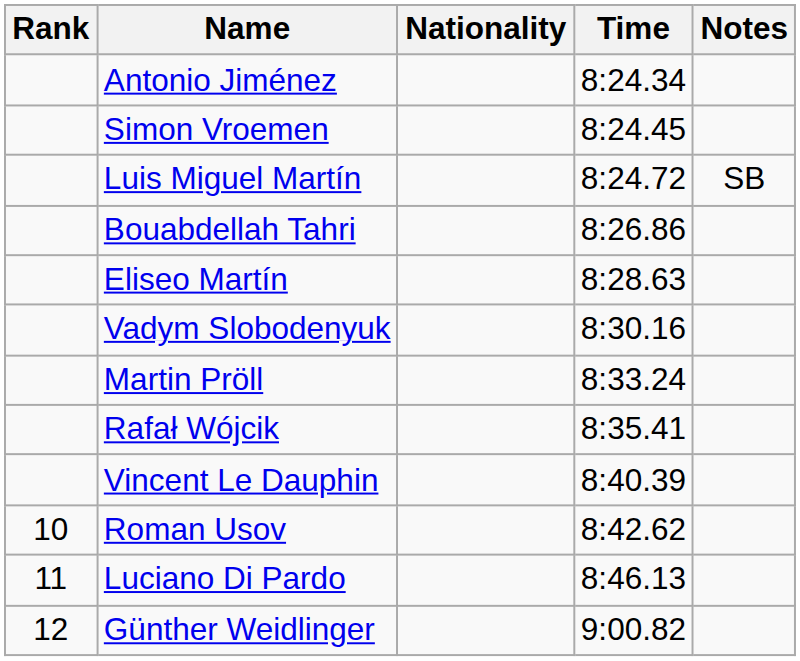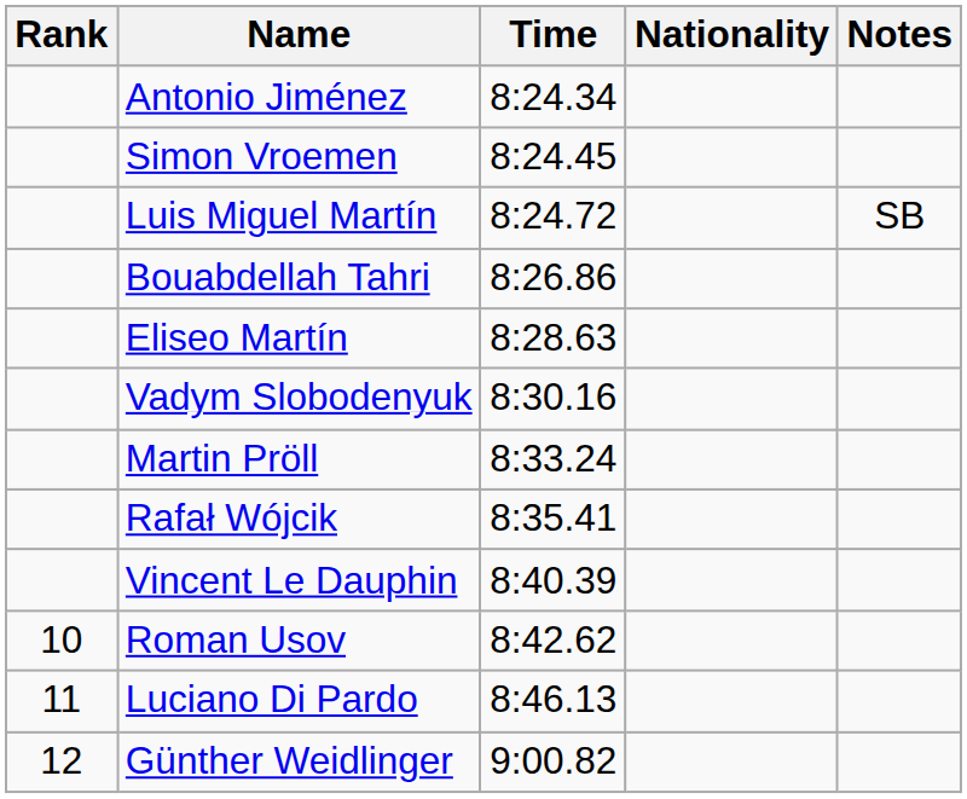 <table class="wikitable sortable" style="text-align:center">
 <tr>
 <th>Rank</th>
 <th>Name</th>
+<th>Time</th>
 <th>Nationality</th>
-<th>Time</th>
 <th>Notes</th>
 </tr>
 <tr>
 <td></td>
 <td align=left><a href='#'>Antonio Jiménez</a></td>
+<td>8:24.34</td>
 <td align=left></td>
-<td>8:24.34</td>
 <td></td>
 </tr>
 <tr>
 <td></td>
 <td align=left><a href='#'>Simon Vroemen</a></td>
+<td>8:24.45</td>
 <td align=left></td>
-<td>8:24.45</td>
 <td></td>
 </tr>
 <tr>
 <td></td>
 <td align=left><a href='#'>Luis Miguel Martín</a></td>
+<td>8:24.72</td>
 <td align=left></td>
-<td>8:24.72</td>
 <td>SB</td>
 </tr>
 <tr>
 <td></td>
 <td align=left><a href='#'>Bouabdellah Tahri</a></td>
+<td>8:26.86</td>
 <td align=left></td>
-<td>8:26.86</td>
 <td></td>
 </tr>
 <tr>
 <td></td>
 <td align=left><a href='#'>Eliseo Martín</a></td>
+<td>8:28.63</td>
 <td align=left></td>
-<td>8:28.63</td>
 <td></td>
 </tr>
 <tr>
 <td></td>
 <td align=left><a href='#'>Vadym Slobodenyuk</a></td>
+<td>8:30.16</td>
 <td align=left></td>
-<td>8:30.16</td>
 <td></td>
 </tr>
 <tr>
 <td></td>
 <td align=left><a href='#'>Martin Pröll</a></td>
+<td>8:33.24</td>
 <td align=left></td>
-<td>8:33.24</td>
 <td></td>
 </tr>
 <tr>
 <td></td>
 <td align=left><a href='#'>Rafał Wójcik</a></td>
+<td>8:35.41</td>
 <td align=left></td>
-<td>8:35.41</td>
 <td></td>
 </tr>
 <tr>
 <td></td>
 <td align=left><a href='#'>Vincent Le Dauphin</a></td>
+<td>8:40.39</td>
 <td align=left></td>
-<td>8:40.39</td>
 <td></td>
 </tr>
 <tr>
 <td>10</td>
 <td align=left><a href='#'>Roman Usov</a></td>
+<td>8:42.62</td>
 <td align=left></td>
-<td>8:42.62</td>
 <td></td>
 </tr>
 <tr>
 <td>11</td>
 <td align=left><a href='#'>Luciano Di Pardo</a></td>
+<td>8:46.13</td>
 <td align=left></td>
-<td>8:46.13</td>
 <td></td>
 </tr>
 <tr>
 <td>12</td>
 <td align=left><a href='#'>Günther Weidlinger</a></td>
+<td>9:00.82</td>
 <td align=left></td>
-<td>9:00.82</td>
 <td></td>
 </tr>
 </table>
